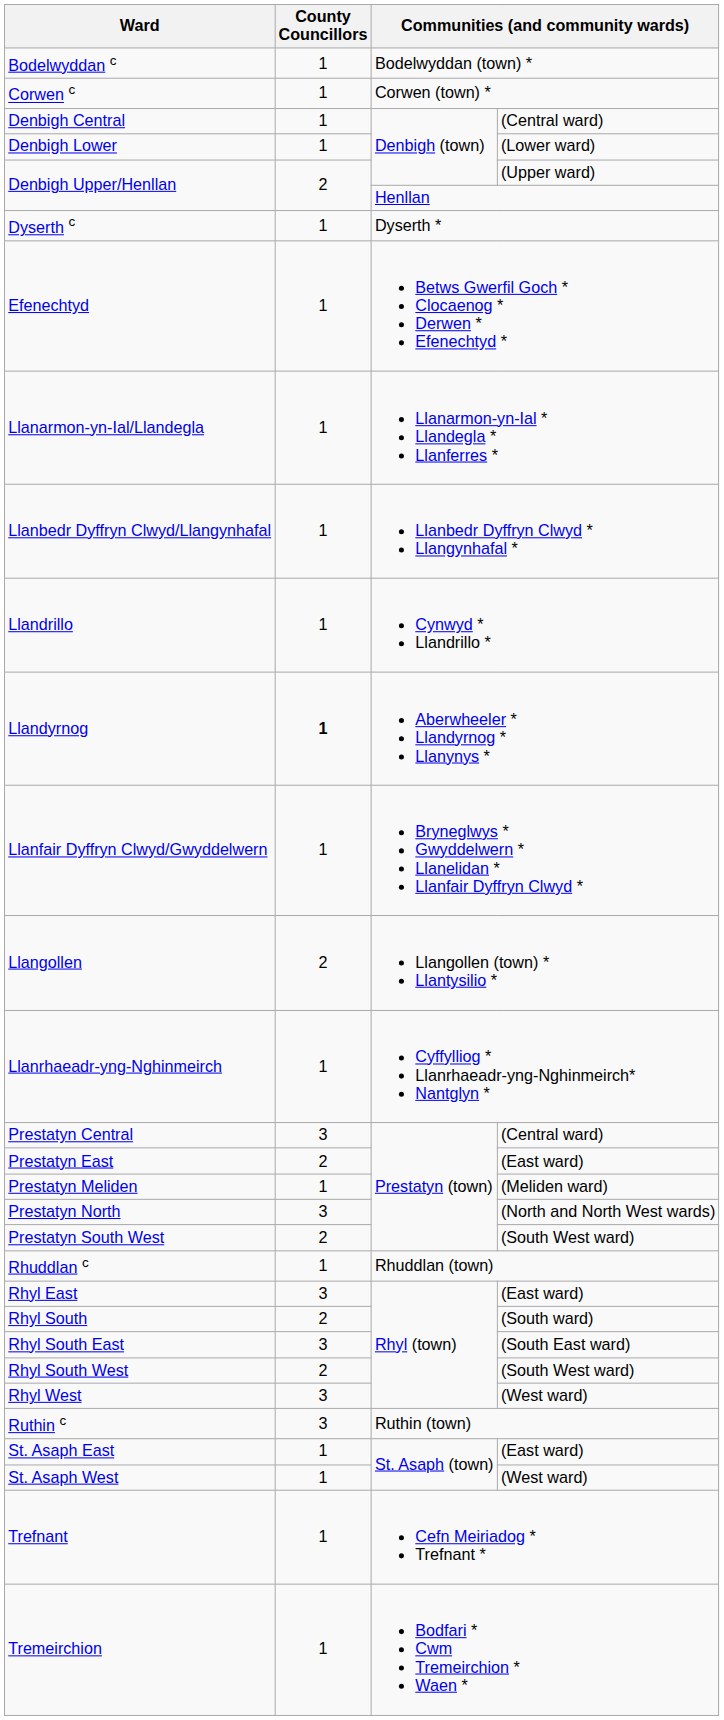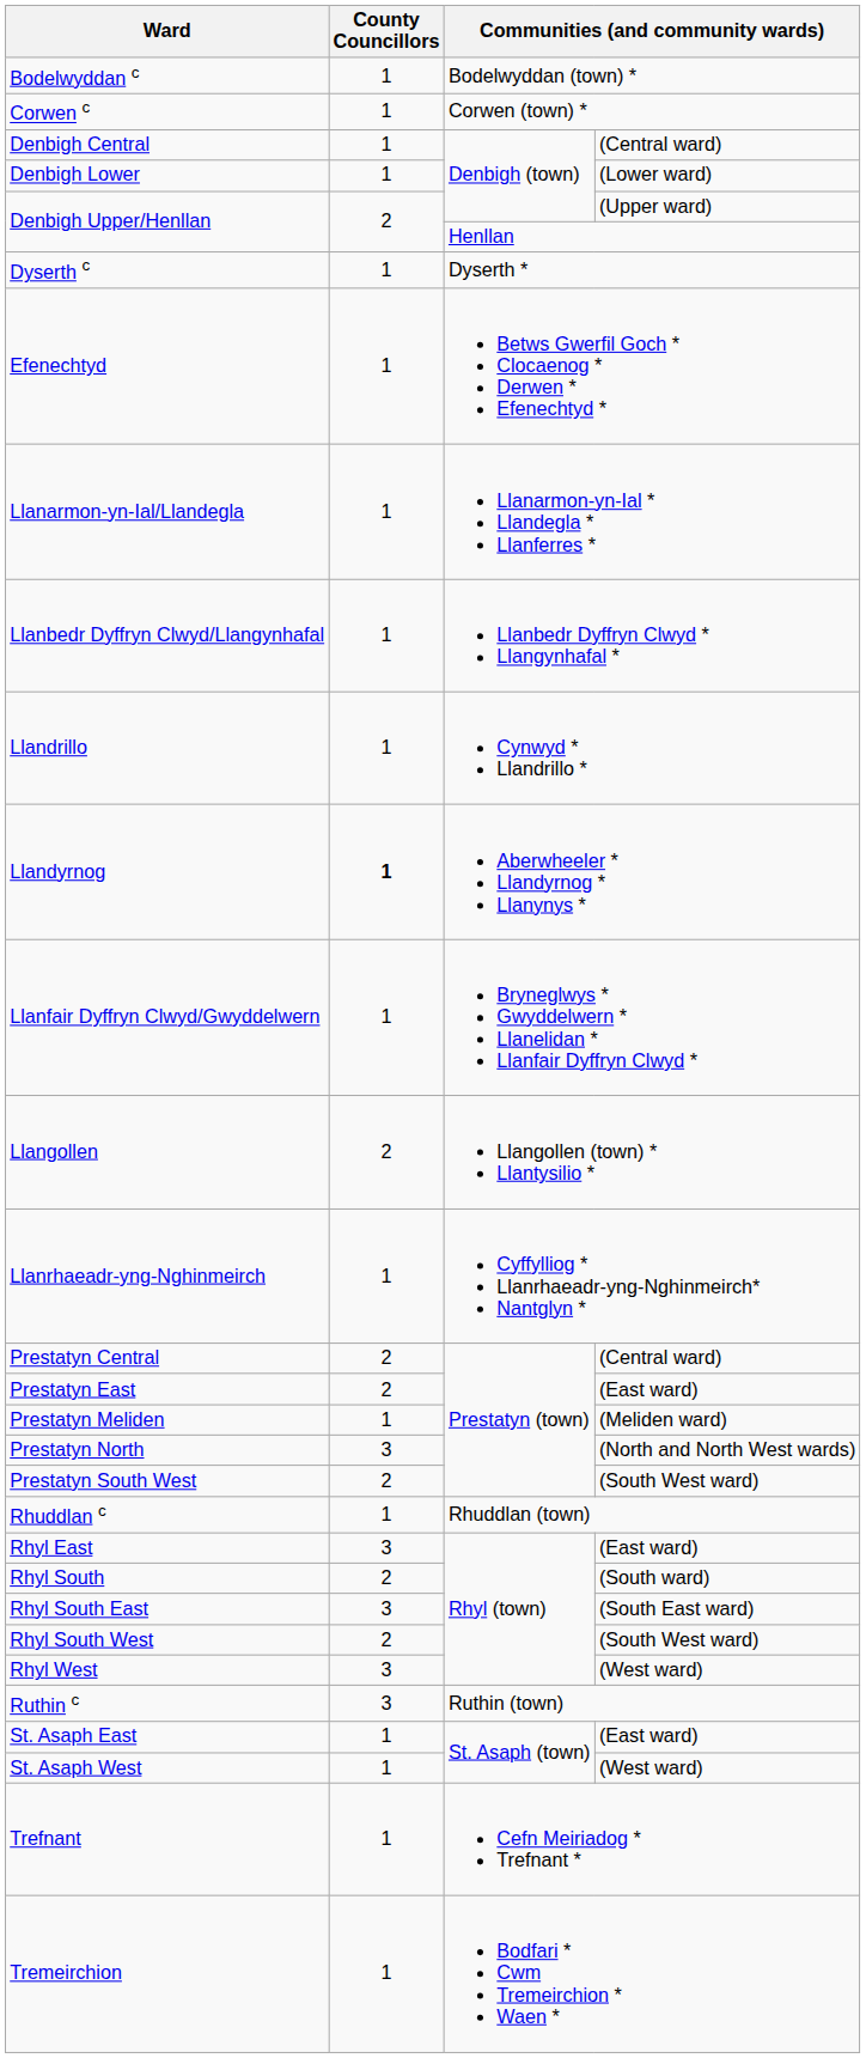 <table class="wikitable">
 <tr>
 <th>Ward</th>
 <th>County<br>Councillors</th>
 <th colspan=2>Communities (and community wards)</th>
 </tr>
 <tr>
 <td><a href='#'>Bodelwyddan</a> <sup>c</sup></td>
 <td align="center">1</td>
 <td colspan=2>Bodelwyddan (town) *</td>
 </tr>
 <tr>
 <td><a href='#'>Corwen</a> <sup>c</sup></td>
 <td align="center">1</td>
 <td colspan=2>Corwen (town) *</td>
 </tr>
 <tr>
 <td><a href='#'>Denbigh Central</a></td>
 <td align="center">1</td>
 <td rowspan=3><a href='#'>Denbigh</a> (town)</td>
 <td>(Central ward)</td>
 </tr>
 <tr>
 <td><a href='#'>Denbigh Lower</a></td>
 <td align="center">1</td>
 <td>(Lower ward)</td>
 </tr>
 <tr>
 <td rowspan=2><a href='#'>Denbigh Upper/Henllan</a></td>
 <td rowspan=2 align="center">2</td>
 <td>(Upper ward)</td>
 </tr>
 <tr>
 <td colspan=2><a href='#'>Henllan</a></td>
 </tr>
 <tr>
 <td><a href='#'>Dyserth</a> <sup>c</sup></td>
 <td align="center">1</td>
 <td colspan=2>Dyserth *</td>
 </tr>
 <tr>
 <td><a href='#'>Efenechtyd</a></td>
 <td align="center">1</td>
 <td colspan=2><br><ul><li><a href='#'>Betws Gwerfil Goch</a> *</li><li><a href='#'>Clocaenog</a> *</li><li><a href='#'>Derwen</a> *</li><li><a href='#'>Efenechtyd</a> *</li></ul></td>
 </tr>
 <tr>
 <td><a href='#'>Llanarmon-yn-Ial/Llandegla</a></td>
 <td align="center">1</td>
 <td colspan=2><br><ul><li><a href='#'>Llanarmon-yn-Ial</a> *</li><li><a href='#'>Llandegla</a> *</li><li><a href='#'>Llanferres</a> *</li></ul></td>
 </tr>
 <tr>
 <td><a href='#'>Llanbedr Dyffryn Clwyd/Llangynhafal</a></td>
 <td align="center">1</td>
 <td colspan=2><br><ul><li><a href='#'>Llanbedr Dyffryn Clwyd</a> *</li><li><a href='#'>Llangynhafal</a> *</li></ul></td>
 </tr>
 <tr>
 <td><a href='#'>Llandrillo</a></td>
 <td align="center">1</td>
 <td colspan=2><br><ul><li><a href='#'>Cynwyd</a> *</li><li>Llandrillo *</li></ul></td>
 </tr>
 <tr>
 <td><a href='#'>Llandyrnog</a></td>
 <td align="center"><strong>1</strong></td>
 <td colspan=2><br><ul><li><a href='#'>Aberwheeler</a> *</li><li><a href='#'>Llandyrnog</a> *</li><li><a href='#'>Llanynys</a> *</li></ul></td>
 </tr>
 <tr>
 <td><a href='#'>Llanfair Dyffryn Clwyd/Gwyddelwern</a></td>
 <td align="center">1</td>
 <td colspan=2><br><ul><li><a href='#'>Bryneglwys</a> *</li><li><a href='#'>Gwyddelwern</a> *</li><li><a href='#'>Llanelidan</a> *</li><li><a href='#'>Llanfair Dyffryn Clwyd</a> *</li></ul></td>
 </tr>
 <tr>
 <td><a href='#'>Llangollen</a></td>
 <td align="center">2</td>
 <td colspan=2><br><ul><li>Llangollen (town) *</li><li><a href='#'>Llantysilio</a> *</li></ul></td>
 </tr>
 <tr>
 <td><a href='#'>Llanrhaeadr-yng-Nghinmeirch</a></td>
 <td align="center">1</td>
 <td colspan=2><br><ul><li><a href='#'>Cyffylliog</a> *</li><li>Llanrhaeadr-yng-Nghinmeirch*</li><li><a href='#'>Nantglyn</a> *</li></ul></td>
 </tr>
 <tr>
 <td><a href='#'>Prestatyn Central</a></td>
-<td align="center">3</td>
+<td align="center">2</td>
 <td rowspan=5><a href='#'>Prestatyn</a> (town)</td>
 <td>(Central ward)</td>
 </tr>
 <tr>
 <td><a href='#'>Prestatyn East</a></td>
 <td align="center">2</td>
 <td>(East ward)</td>
 </tr>
 <tr>
 <td><a href='#'>Prestatyn Meliden</a></td>
 <td align="center">1</td>
 <td>(Meliden ward)</td>
 </tr>
 <tr>
 <td><a href='#'>Prestatyn North</a></td>
 <td align="center">3</td>
 <td>(North and North West wards)</td>
 </tr>
 <tr>
 <td><a href='#'>Prestatyn South West</a></td>
 <td align="center">2</td>
 <td>(South West ward)</td>
 </tr>
 <tr>
 <td><a href='#'>Rhuddlan</a> <sup>c</sup></td>
 <td align="center">1</td>
 <td colspan=2>Rhuddlan (town)</td>
 </tr>
 <tr>
 <td><a href='#'>Rhyl East</a></td>
 <td align="center">3</td>
 <td rowspan=5><a href='#'>Rhyl</a> (town)</td>
 <td>(East ward)</td>
 </tr>
 <tr>
 <td><a href='#'>Rhyl South</a></td>
 <td align="center">2</td>
 <td>(South ward)</td>
 </tr>
 <tr>
 <td><a href='#'>Rhyl South East</a></td>
 <td align="center">3</td>
 <td>(South East ward)</td>
 </tr>
 <tr>
 <td><a href='#'>Rhyl South West</a></td>
 <td align="center">2</td>
 <td>(South West ward)</td>
 </tr>
 <tr>
 <td><a href='#'>Rhyl West</a></td>
 <td align="center">3</td>
 <td>(West ward)</td>
 </tr>
 <tr>
 <td><a href='#'>Ruthin</a> <sup>c</sup></td>
 <td align="center">3</td>
 <td colspan=2>Ruthin (town)</td>
 </tr>
 <tr>
 <td><a href='#'>St. Asaph East</a></td>
 <td align="center">1</td>
 <td rowspan=2><a href='#'>St. Asaph</a> (town)</td>
 <td>(East ward)</td>
 </tr>
 <tr>
 <td><a href='#'>St. Asaph West</a></td>
 <td align="center">1</td>
 <td>(West ward)</td>
 </tr>
 <tr>
 <td><a href='#'>Trefnant</a></td>
 <td align="center">1</td>
 <td colspan=2><br><ul><li><a href='#'>Cefn Meiriadog</a> *</li><li>Trefnant *</li></ul></td>
 </tr>
 <tr>
 <td><a href='#'>Tremeirchion</a></td>
 <td align="center">1</td>
 <td colspan=2><br><ul><li><a href='#'>Bodfari</a> *</li><li><a href='#'>Cwm</a></li><li><a href='#'>Tremeirchion</a> *</li><li><a href='#'>Waen</a> *</li></ul></td>
 </tr>
 </table>
